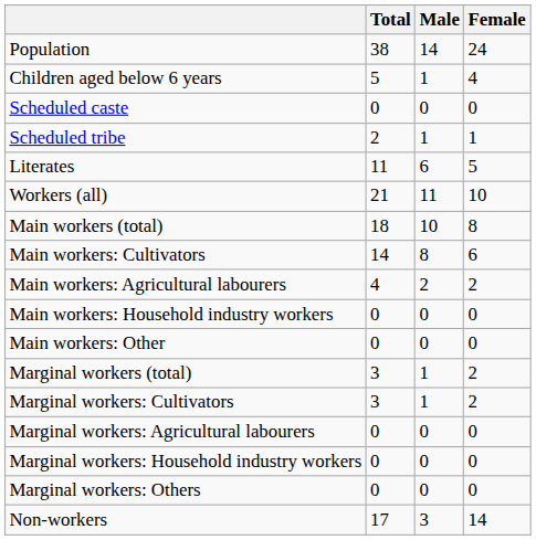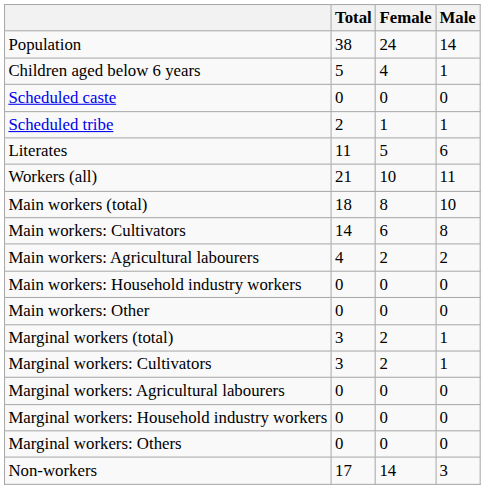 <table class="wikitable sortable">
 <tr>
 <th></th>
 <th>Total</th>
+<th>Female</th>
 <th>Male</th>
-<th>Female</th>
 </tr>
 <tr>
 <td>Population</td>
 <td>38</td>
+<td>24</td>
 <td>14</td>
-<td>24</td>
 </tr>
 <tr>
 <td>Children aged below 6 years</td>
 <td>5</td>
+<td>4</td>
 <td>1</td>
-<td>4</td>
 </tr>
 <tr>
 <td><a href='#'>Scheduled caste</a></td>
 <td>0</td>
 <td>0</td>
 <td>0</td>
 </tr>
 <tr>
 <td><a href='#'>Scheduled tribe</a></td>
 <td>2</td>
 <td>1</td>
 <td>1</td>
 </tr>
 <tr>
 <td>Literates</td>
 <td>11</td>
+<td>5</td>
 <td>6</td>
-<td>5</td>
 </tr>
 <tr>
 <td>Workers (all)</td>
 <td>21</td>
+<td>10</td>
 <td>11</td>
-<td>10</td>
 </tr>
 <tr>
 <td>Main workers (total)</td>
 <td>18</td>
+<td>8</td>
 <td>10</td>
-<td>8</td>
 </tr>
 <tr>
 <td>Main workers: Cultivators</td>
 <td>14</td>
+<td>6</td>
 <td>8</td>
-<td>6</td>
 </tr>
 <tr>
 <td>Main workers: Agricultural labourers</td>
 <td>4</td>
 <td>2</td>
 <td>2</td>
 </tr>
 <tr>
 <td>Main workers: Household industry workers</td>
 <td>0</td>
 <td>0</td>
 <td>0</td>
 </tr>
 <tr>
 <td>Main workers: Other</td>
 <td>0</td>
 <td>0</td>
 <td>0</td>
 </tr>
 <tr>
 <td>Marginal workers (total)</td>
 <td>3</td>
+<td>2</td>
 <td>1</td>
-<td>2</td>
 </tr>
 <tr>
 <td>Marginal workers: Cultivators</td>
 <td>3</td>
+<td>2</td>
 <td>1</td>
-<td>2</td>
 </tr>
 <tr>
 <td>Marginal workers: Agricultural labourers</td>
 <td>0</td>
 <td>0</td>
 <td>0</td>
 </tr>
 <tr>
 <td>Marginal workers: Household industry workers</td>
 <td>0</td>
 <td>0</td>
 <td>0</td>
 </tr>
 <tr>
 <td>Marginal workers: Others</td>
 <td>0</td>
 <td>0</td>
 <td>0</td>
 </tr>
 <tr>
 <td>Non-workers</td>
 <td>17</td>
+<td>14</td>
 <td>3</td>
-<td>14</td>
 </tr>
 </table>
